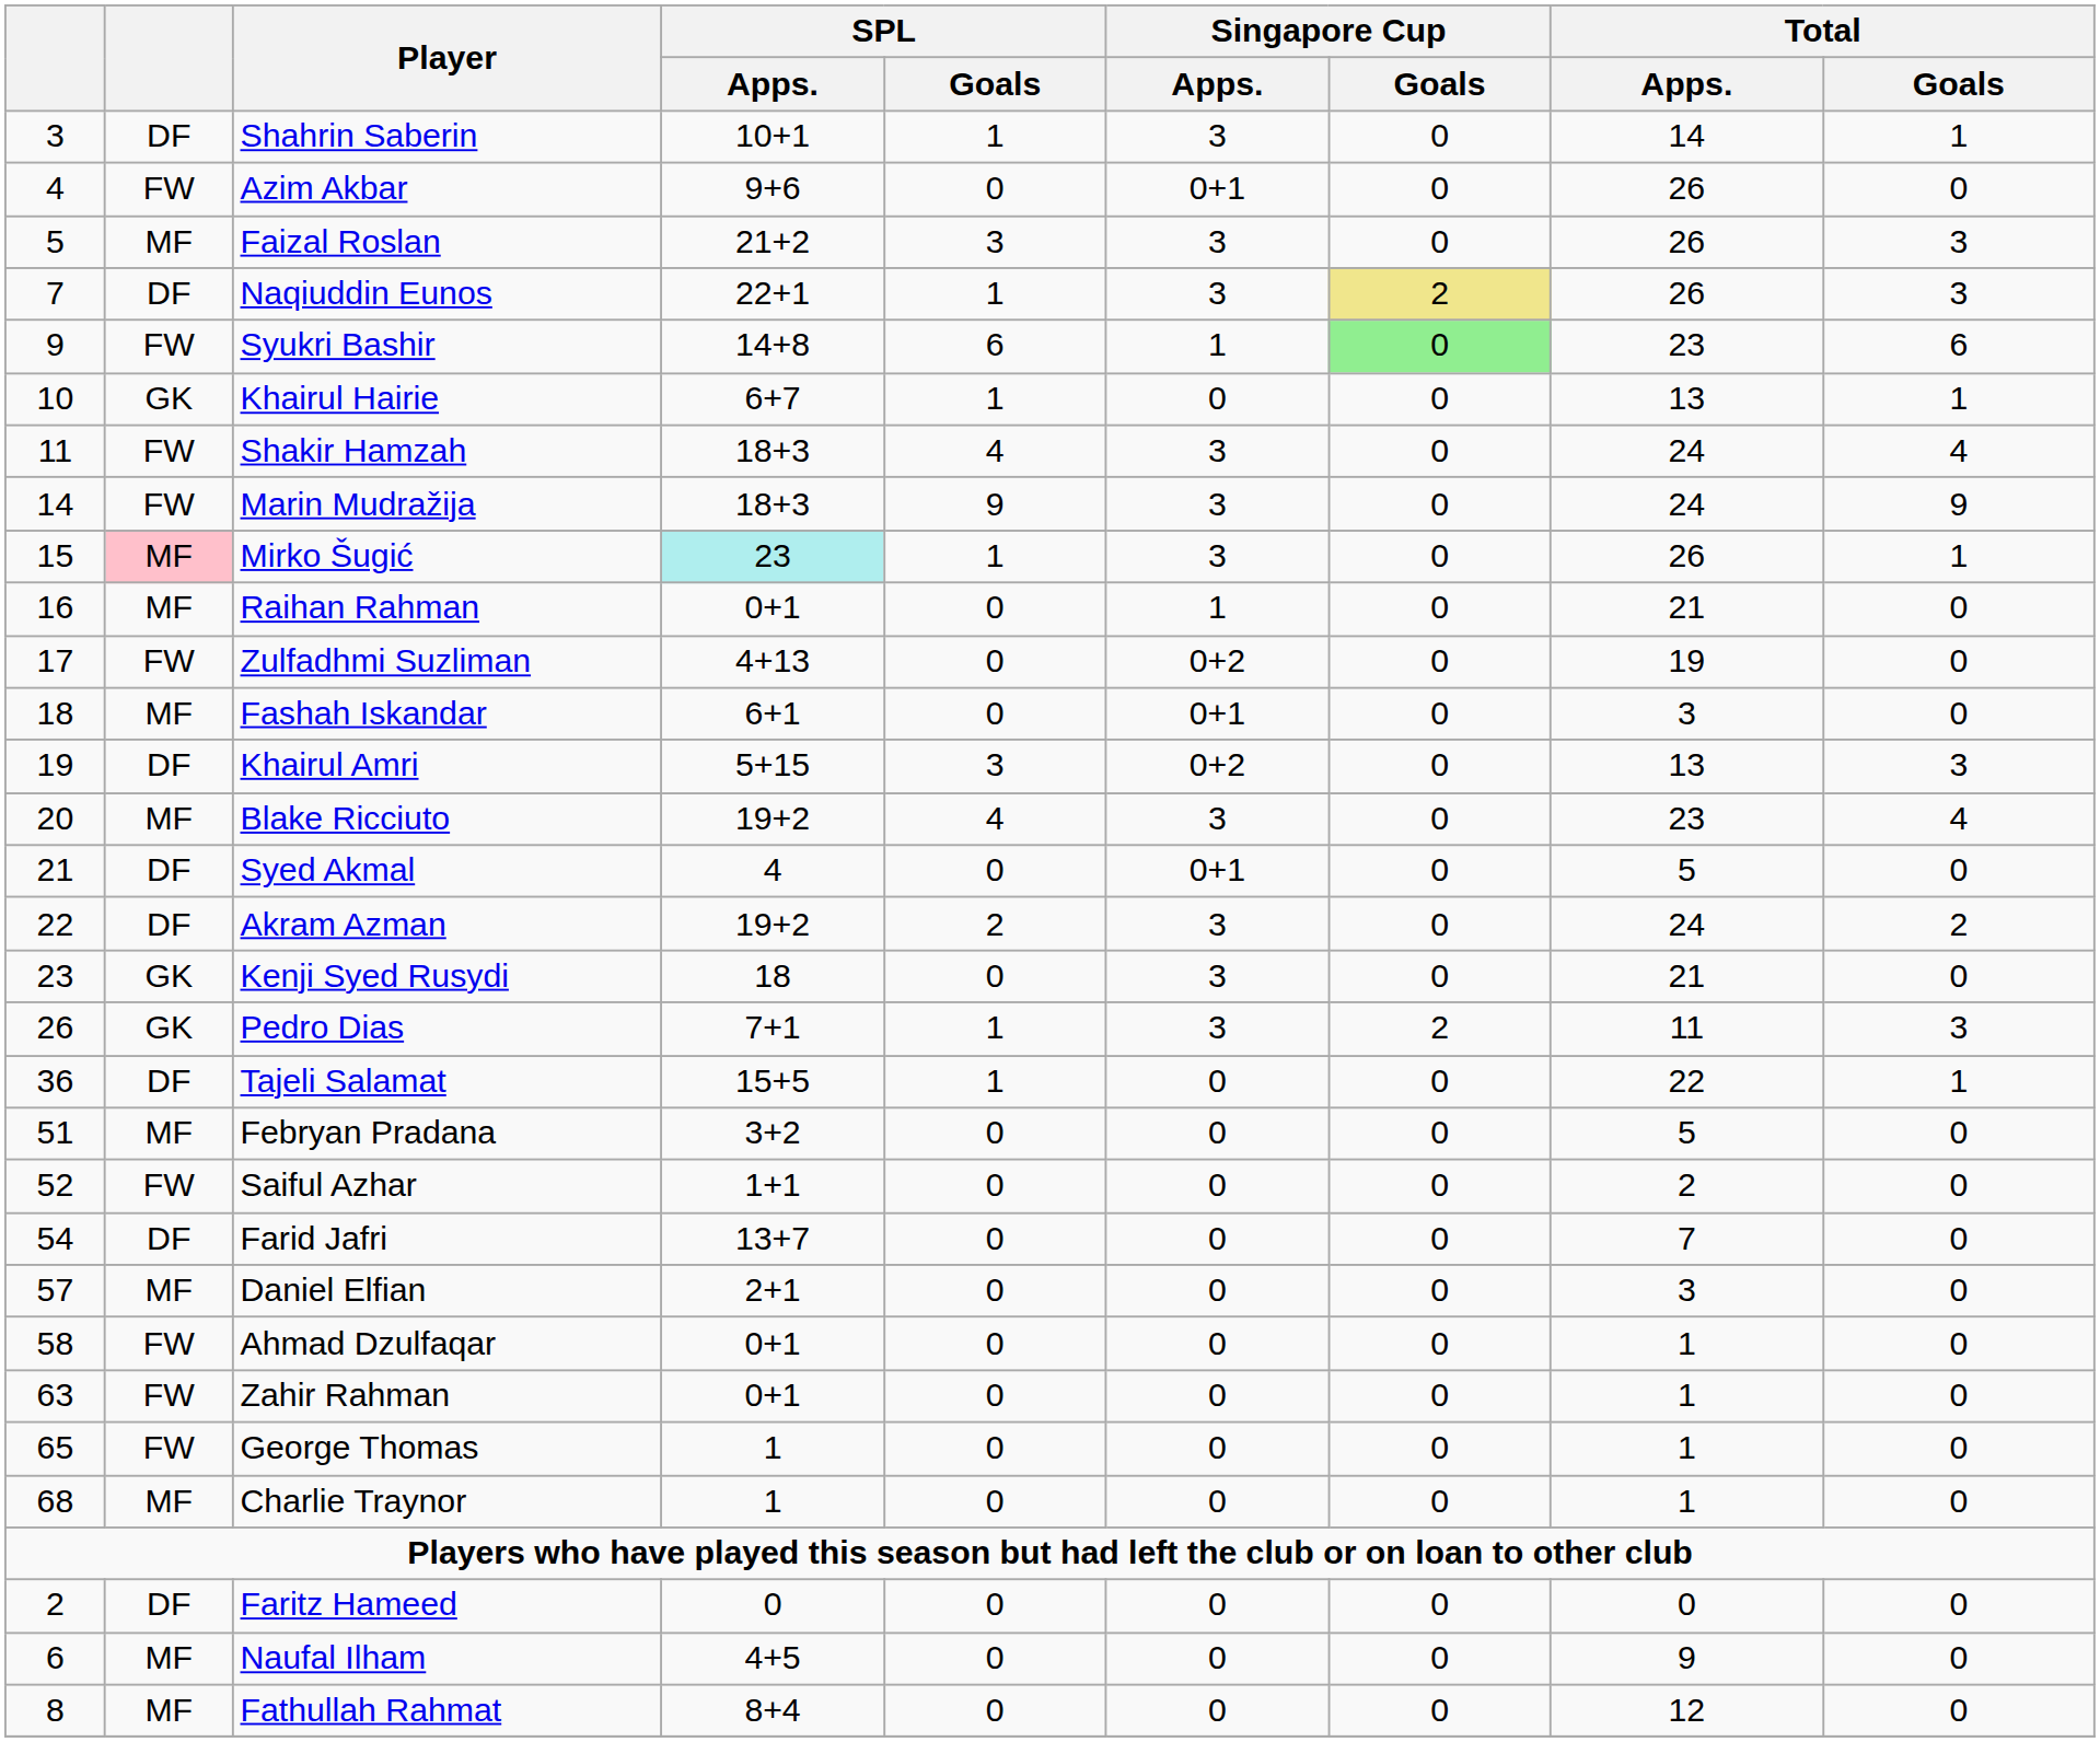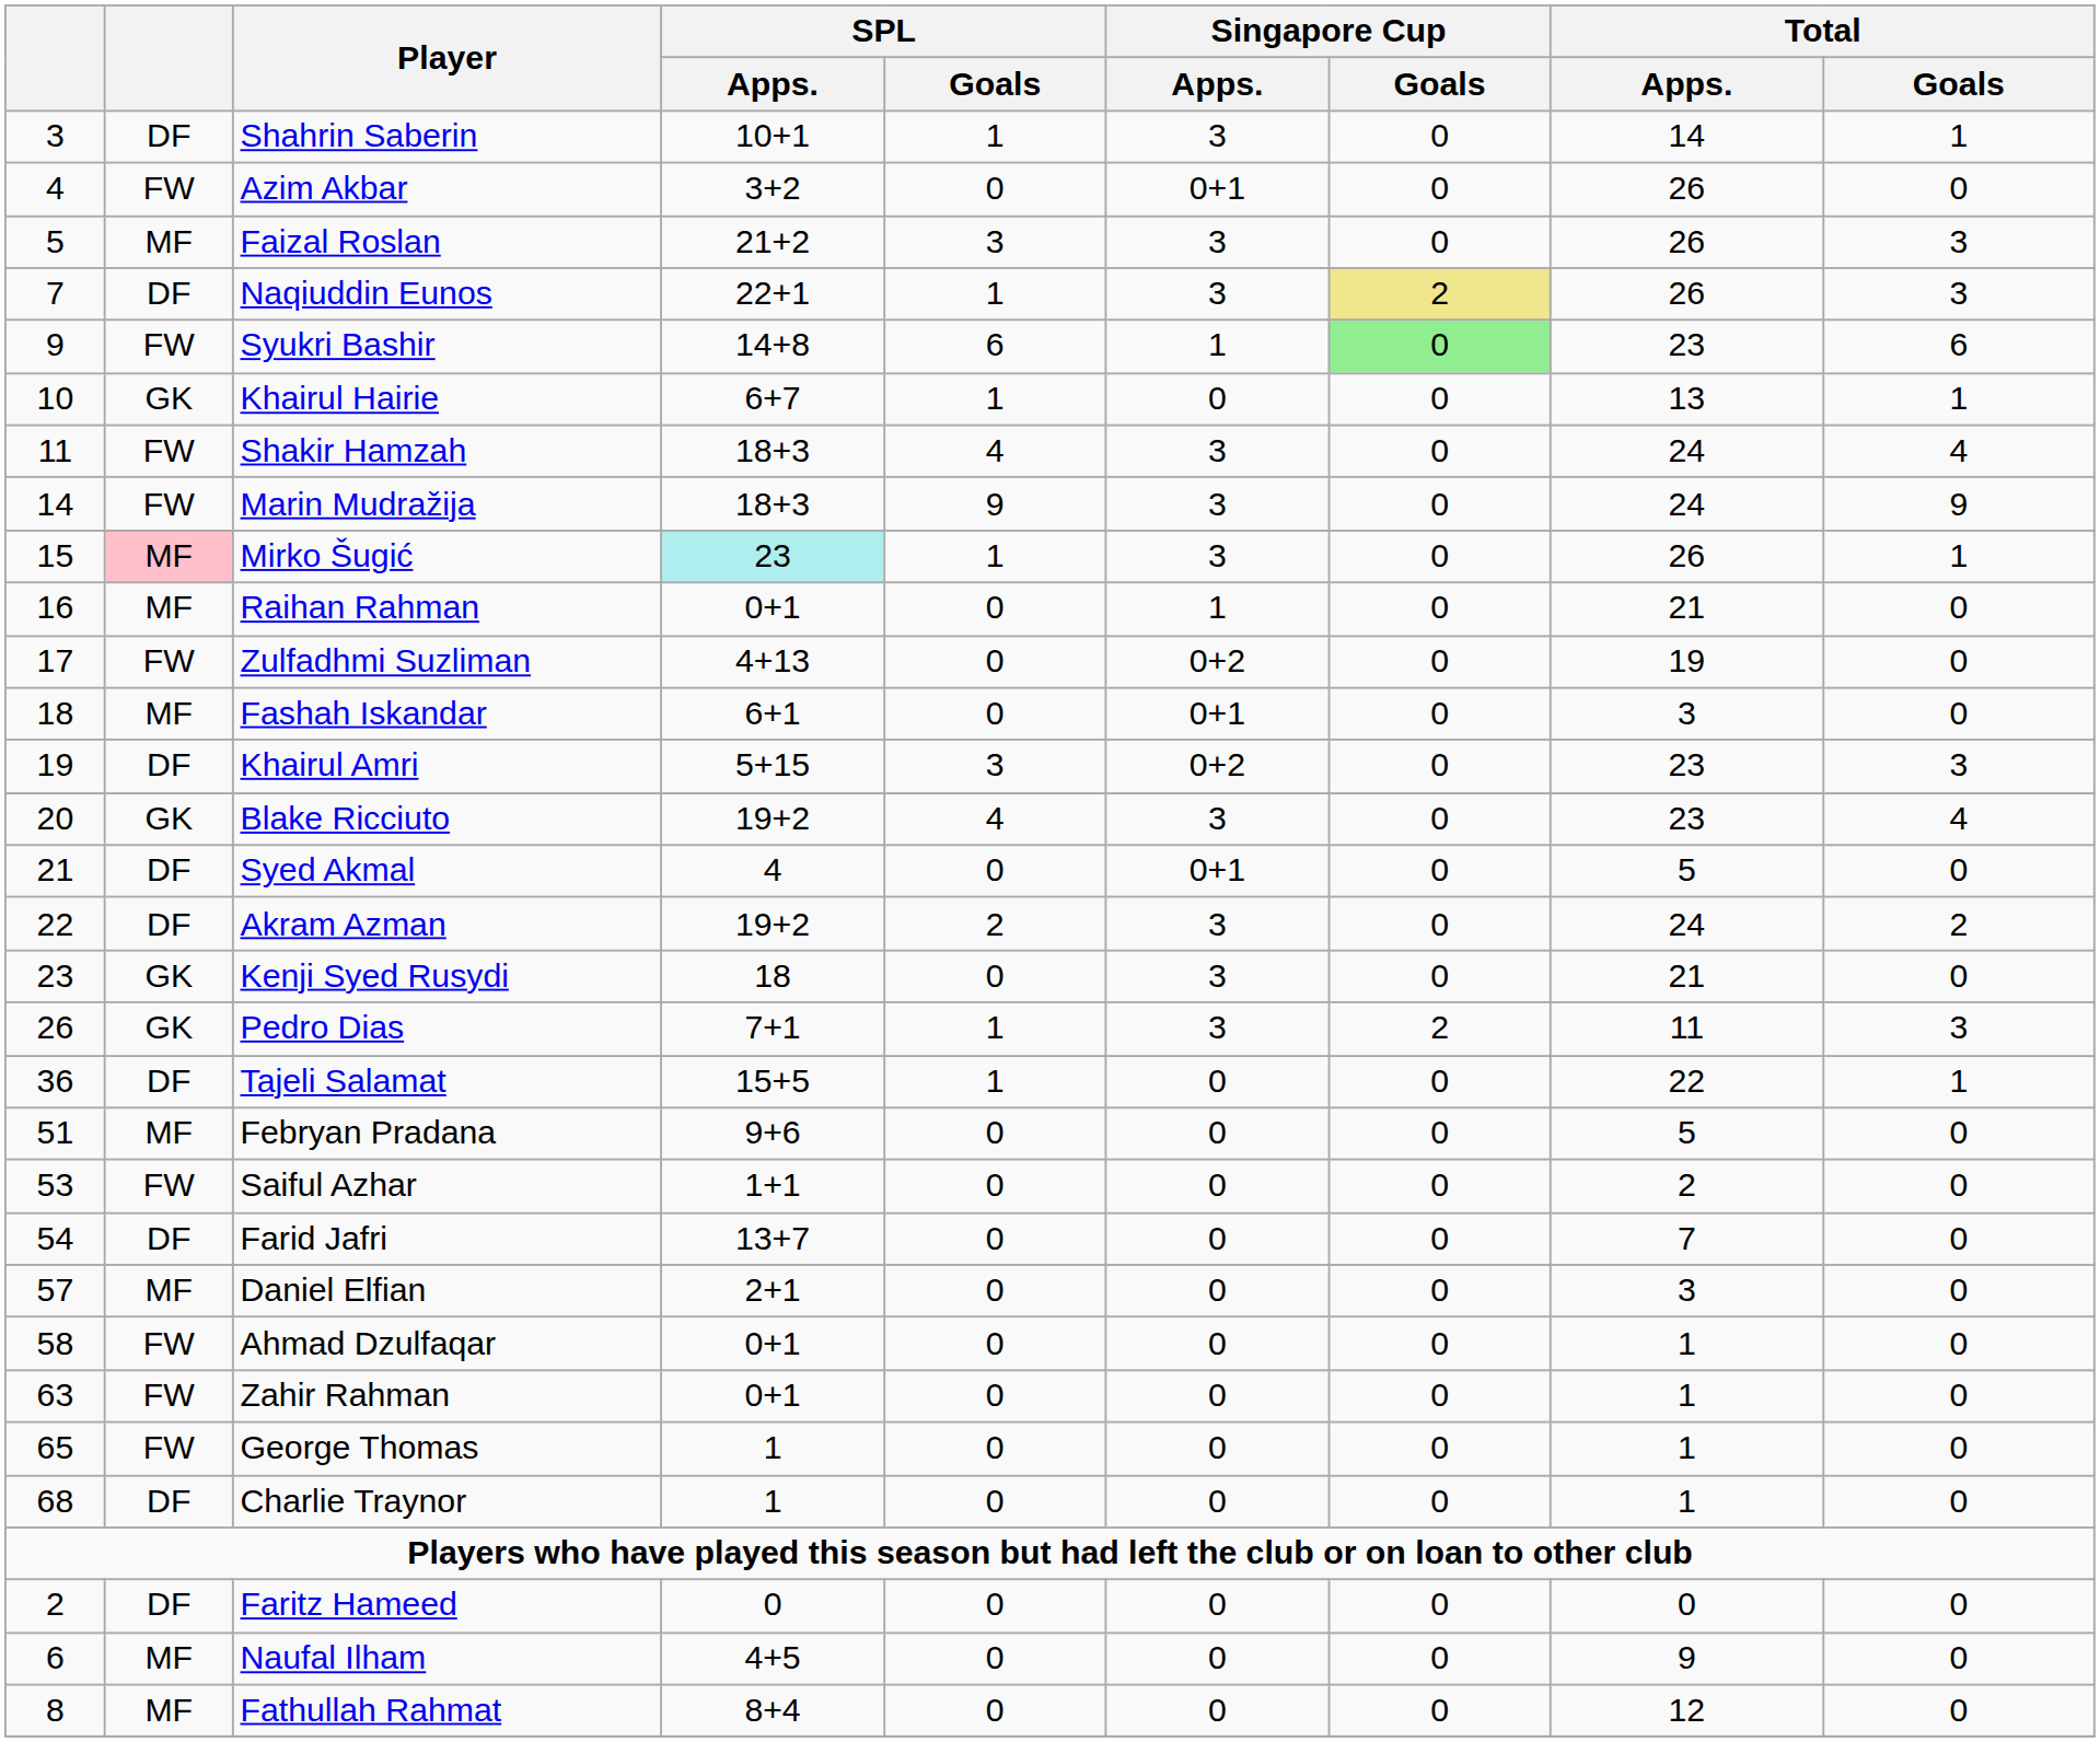 <table class="wikitable" style="text-align:center; font-size:100%; width:80%;">
 <tr>
 <th rowspan=2></th>
 <th rowspan=2></th>
 <th rowspan=2 width="200">Player</th>
 <th colspan=2 width="105">SPL</th>
 <th colspan=2 width="105">Singapore Cup</th>
 <th colspan=2 width="130">Total</th>
 </tr>
 <tr>
 <th>Apps.</th>
 <th>Goals</th>
 <th>Apps.</th>
 <th>Goals</th>
 <th>Apps.</th>
 <th>Goals</th>
 </tr>
 <tr>
 <td>3</td>
 <td>DF</td>
 <td align="left"> <a href='#'>Shahrin Saberin</a></td>
 <td>10+1</td>
 <td>1</td>
 <td>3</td>
 <td>0</td>
 <td>14</td>
 <td>1</td>
 </tr>
 <tr>
 <td>4</td>
 <td>FW</td>
 <td align="left"> <a href='#'>Azim Akbar</a></td>
-<td>9+6</td>
+<td>3+2</td>
 <td>0</td>
 <td>0+1</td>
 <td>0</td>
 <td>26</td>
 <td>0</td>
 </tr>
 <tr>
 <td>5</td>
 <td>MF</td>
 <td align="left"> <a href='#'>Faizal Roslan</a></td>
 <td>21+2</td>
 <td>3</td>
 <td>3</td>
 <td>0</td>
 <td>26</td>
 <td>3</td>
 </tr>
 <tr>
 <td>7</td>
 <td>DF</td>
 <td align="left"> <a href='#'>Naqiuddin Eunos</a></td>
 <td>22+1</td>
 <td>1</td>
 <td>3</td>
 <td style="background: khaki;">2</td>
 <td>26</td>
 <td>3</td>
 </tr>
 <tr>
 <td>9</td>
 <td>FW</td>
 <td align="left"> <a href='#'>Syukri Bashir</a></td>
 <td>14+8</td>
 <td>6</td>
 <td>1</td>
 <td style="background: lightgreen;">0</td>
 <td>23</td>
 <td>6</td>
 </tr>
 <tr>
 <td>10</td>
 <td>GK</td>
 <td align="left"> <a href='#'>Khairul Hairie</a></td>
 <td>6+7</td>
 <td>1</td>
 <td>0</td>
 <td>0</td>
 <td>13</td>
 <td>1</td>
 </tr>
 <tr>
 <td>11</td>
 <td>FW</td>
 <td align="left"> <a href='#'>Shakir Hamzah</a></td>
 <td>18+3</td>
 <td>4</td>
 <td>3</td>
 <td>0</td>
 <td>24</td>
 <td>4</td>
 </tr>
 <tr>
 <td>14</td>
 <td>FW</td>
 <td align="left"> <a href='#'>Marin Mudražija</a></td>
 <td>18+3</td>
 <td>9</td>
 <td>3</td>
 <td>0</td>
 <td>24</td>
 <td>9</td>
 </tr>
 <tr>
 <td>15</td>
 <td style="background: pink;">MF</td>
 <td align="left"> <a href='#'>Mirko Šugić</a></td>
 <td style="background: paleturquoise;">23</td>
 <td>1</td>
 <td>3</td>
 <td>0</td>
 <td>26</td>
 <td>1</td>
 </tr>
 <tr>
 <td>16</td>
 <td>MF</td>
 <td align="left"> <a href='#'>Raihan Rahman</a></td>
 <td>0+1</td>
 <td>0</td>
 <td>1</td>
 <td>0</td>
 <td>21</td>
 <td>0</td>
 </tr>
 <tr>
 <td>17</td>
 <td>FW</td>
 <td align="left"> <a href='#'>Zulfadhmi Suzliman</a></td>
 <td>4+13</td>
 <td>0</td>
 <td>0+2</td>
 <td>0</td>
 <td>19</td>
 <td>0</td>
 </tr>
 <tr>
 <td>18</td>
 <td>MF</td>
 <td align="left"> <a href='#'>Fashah Iskandar</a></td>
 <td>6+1</td>
 <td>0</td>
 <td>0+1</td>
 <td>0</td>
 <td>3</td>
 <td>0</td>
 </tr>
 <tr>
 <td>19</td>
 <td>DF</td>
 <td align="left"> <a href='#'>Khairul Amri</a></td>
 <td>5+15</td>
 <td>3</td>
 <td>0+2</td>
 <td>0</td>
-<td>13</td>
+<td>23</td>
 <td>3</td>
 </tr>
 <tr>
 <td>20</td>
-<td>MF</td>
+<td>GK</td>
 <td align="left"> <a href='#'>Blake Ricciuto</a></td>
 <td>19+2</td>
 <td>4</td>
 <td>3</td>
 <td>0</td>
 <td>23</td>
 <td>4</td>
 </tr>
 <tr>
 <td>21</td>
 <td>DF</td>
 <td align="left"> <a href='#'>Syed Akmal</a></td>
 <td>4</td>
 <td>0</td>
 <td>0+1</td>
 <td>0</td>
 <td>5</td>
 <td>0</td>
 </tr>
 <tr>
 <td>22</td>
 <td>DF</td>
 <td align="left"> <a href='#'>Akram Azman</a></td>
 <td>19+2</td>
 <td>2</td>
 <td>3</td>
 <td>0</td>
 <td>24</td>
 <td>2</td>
 </tr>
 <tr>
 <td>23</td>
 <td>GK</td>
 <td align="left"> <a href='#'>Kenji Syed Rusydi</a></td>
 <td>18</td>
 <td>0</td>
 <td>3</td>
 <td>0</td>
 <td>21</td>
 <td>0</td>
 </tr>
 <tr>
 <td>26</td>
 <td>GK</td>
 <td align="left"> <a href='#'>Pedro Dias</a></td>
 <td>7+1</td>
 <td>1</td>
 <td>3</td>
 <td>2</td>
 <td>11</td>
 <td>3</td>
 </tr>
 <tr>
 <td>36</td>
 <td>DF</td>
 <td align="left"> <a href='#'>Tajeli Salamat</a></td>
 <td>15+5</td>
 <td>1</td>
 <td>0</td>
 <td>0</td>
 <td>22</td>
 <td>1</td>
 </tr>
 <tr>
 <td>51</td>
 <td>MF</td>
 <td align="left"> Febryan Pradana</td>
-<td>3+2</td>
+<td>9+6</td>
 <td>0</td>
 <td>0</td>
 <td>0</td>
 <td>5</td>
 <td>0</td>
 </tr>
 <tr>
-<td>52</td>
+<td>53</td>
 <td>FW</td>
 <td align="left"> Saiful Azhar</td>
 <td>1+1</td>
 <td>0</td>
 <td>0</td>
 <td>0</td>
 <td>2</td>
 <td>0</td>
 </tr>
 <tr>
 <td>54</td>
 <td>DF</td>
 <td align="left"> Farid Jafri</td>
 <td>13+7</td>
 <td>0</td>
 <td>0</td>
 <td>0</td>
 <td>7</td>
 <td>0</td>
 </tr>
 <tr>
 <td>57</td>
 <td>MF</td>
 <td align="left"> Daniel Elfian</td>
 <td>2+1</td>
 <td>0</td>
 <td>0</td>
 <td>0</td>
 <td>3</td>
 <td>0</td>
 </tr>
 <tr>
 <td>58</td>
 <td>FW</td>
 <td align="left"> Ahmad Dzulfaqar</td>
 <td>0+1</td>
 <td>0</td>
 <td>0</td>
 <td>0</td>
 <td>1</td>
 <td>0</td>
 </tr>
 <tr>
 <td>63</td>
 <td>FW</td>
 <td align="left"> Zahir Rahman</td>
 <td>0+1</td>
 <td>0</td>
 <td>0</td>
 <td>0</td>
 <td>1</td>
 <td>0</td>
 </tr>
 <tr>
 <td>65</td>
 <td>FW</td>
 <td align="left"> George Thomas</td>
 <td>1</td>
 <td>0</td>
 <td>0</td>
 <td>0</td>
 <td>1</td>
 <td>0</td>
 </tr>
 <tr>
 <td>68</td>
-<td>MF</td>
+<td>DF</td>
 <td align="left"> Charlie Traynor</td>
 <td>1</td>
 <td>0</td>
 <td>0</td>
 <td>0</td>
 <td>1</td>
 <td>0</td>
 </tr>
 <tr>
 <td colspan="17"><strong>Players who have played this season but had left the club or on loan to other club</strong></td>
 </tr>
 <tr>
 <td>2</td>
 <td>DF</td>
 <td align="left"> <a href='#'>Faritz Hameed</a></td>
 <td>0</td>
 <td>0</td>
 <td>0</td>
 <td>0</td>
 <td>0</td>
 <td>0</td>
 </tr>
 <tr>
 <td>6</td>
 <td>MF</td>
 <td align="left"> <a href='#'>Naufal Ilham</a></td>
 <td>4+5</td>
 <td>0</td>
 <td>0</td>
 <td>0</td>
 <td>9</td>
 <td>0</td>
 </tr>
 <tr>
 <td>8</td>
 <td>MF</td>
 <td align="left"> <a href='#'>Fathullah Rahmat</a></td>
 <td>8+4</td>
 <td>0</td>
 <td>0</td>
 <td>0</td>
 <td>12</td>
 <td>0</td>
 </tr>
 <tr>
 </tr>
 </table>
